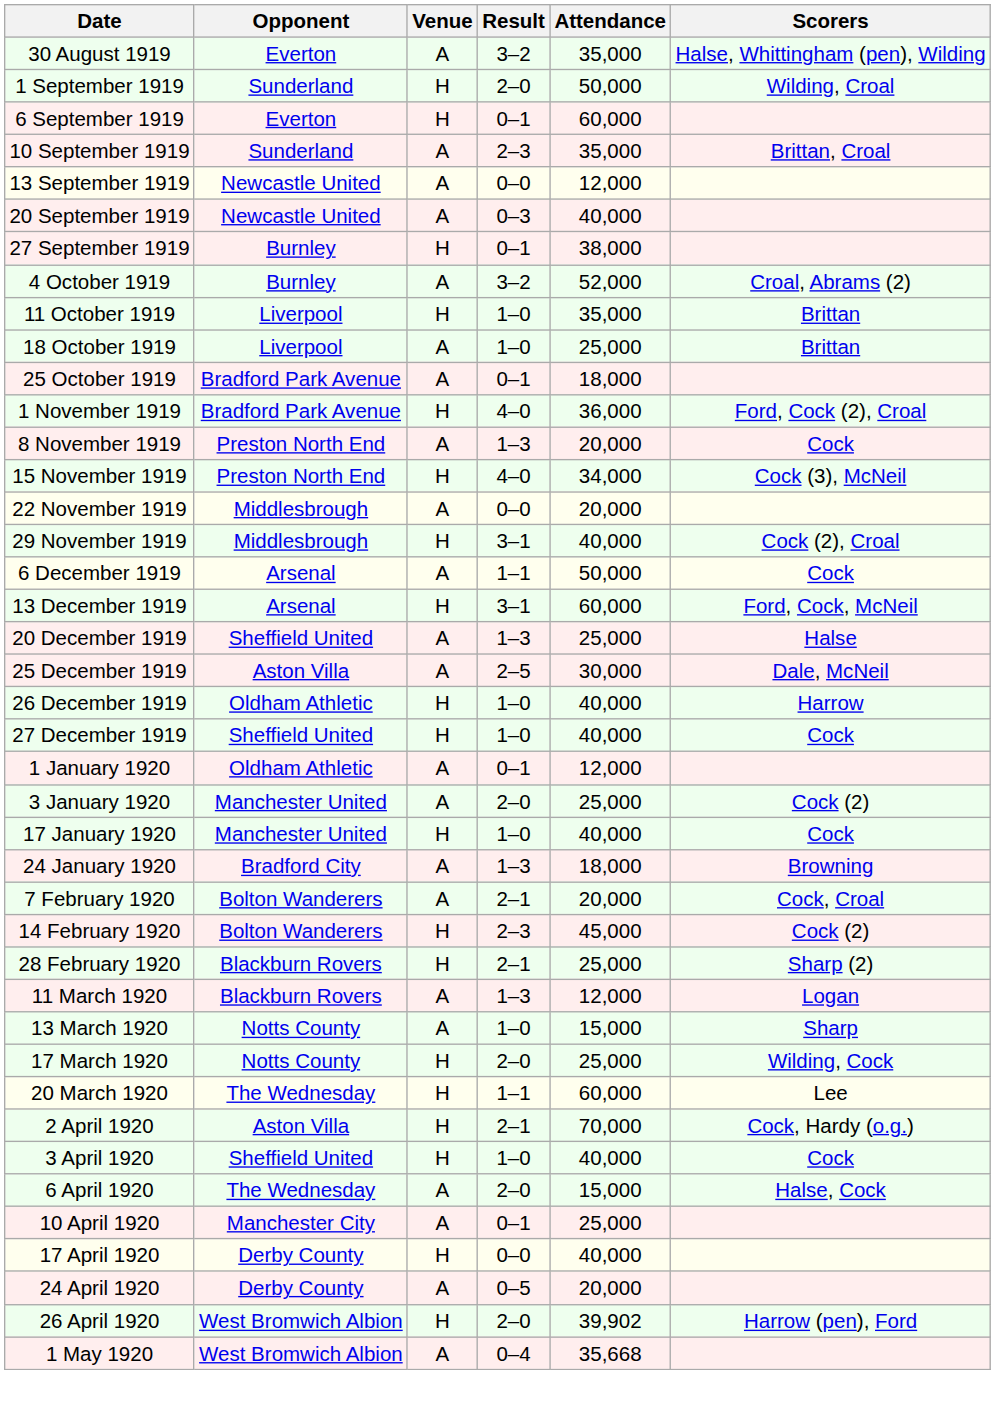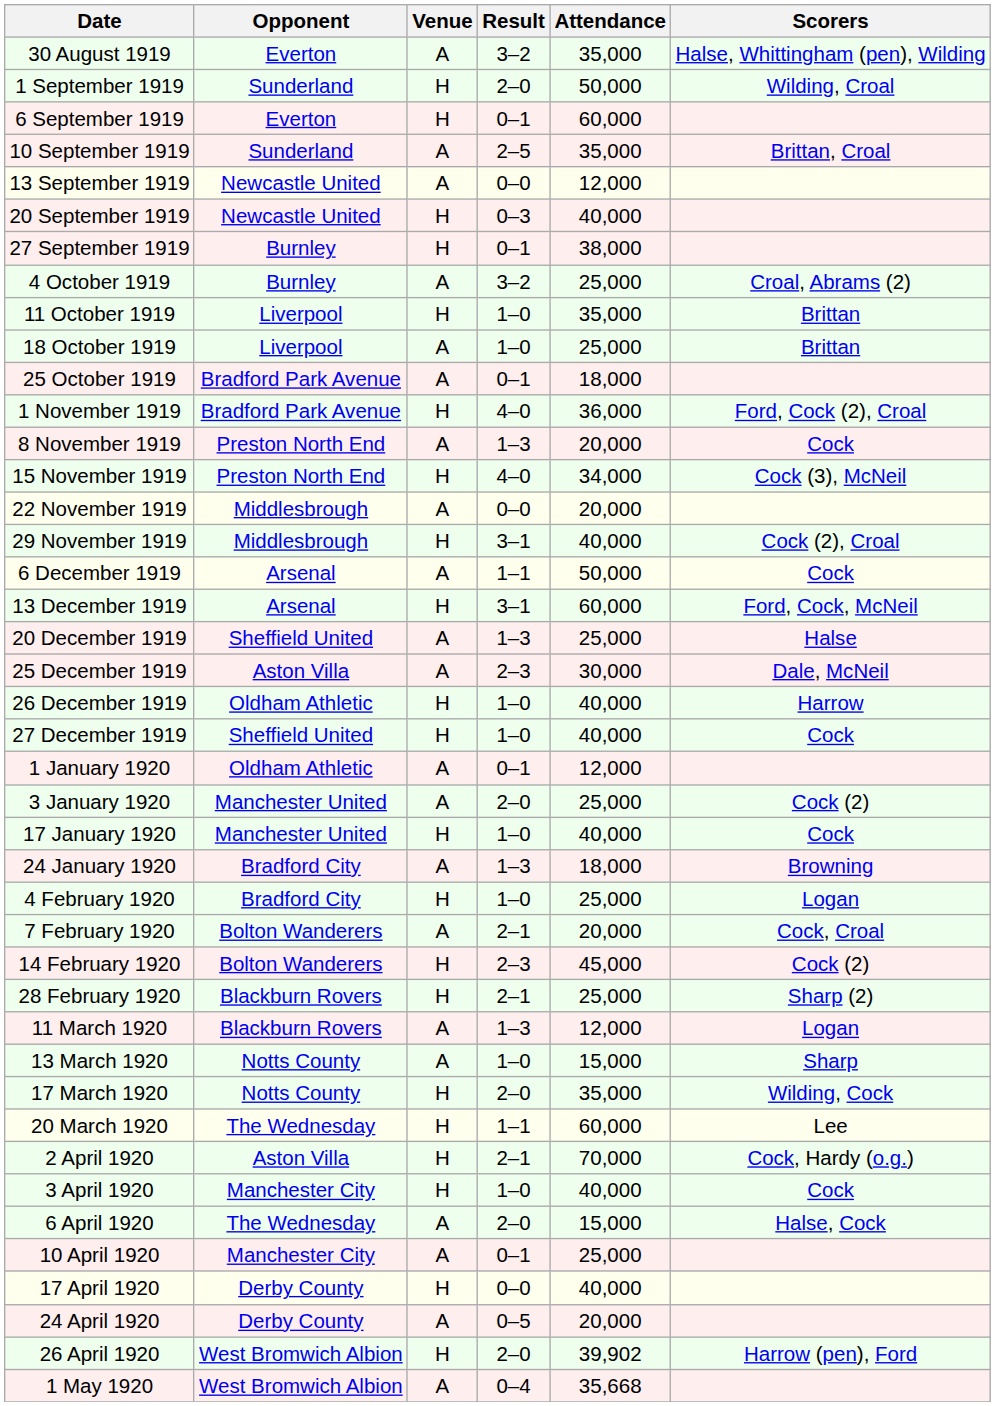 <table class="wikitable sortable" style="font-size:95%; text-align:center">
 <tr>
 <th>Date</th>
 <th>Opponent</th>
 <th>Venue</th>
 <th>Result</th>
 <th>Attendance</th>
 <th>Scorers</th>
 </tr>
 <tr bgcolor = "#EEFFEE">
 <td>30 August 1919</td>
 <td><a href='#'>Everton</a></td>
 <td>A</td>
 <td>3–2</td>
 <td>35,000</td>
 <td><a href='#'>Halse</a>, <a href='#'>Whittingham</a> (<a href='#'>pen</a>), <a href='#'>Wilding</a></td>
 </tr>
 <tr bgcolor = "#EEFFEE">
 <td>1 September 1919</td>
 <td><a href='#'>Sunderland</a></td>
 <td>H</td>
 <td>2–0</td>
 <td>50,000</td>
 <td><a href='#'>Wilding</a>, <a href='#'>Croal</a></td>
 </tr>
 <tr bgcolor = "#FFEEEE">
 <td>6 September 1919</td>
 <td><a href='#'>Everton</a></td>
 <td>H</td>
 <td>0–1</td>
 <td>60,000</td>
 <td></td>
 </tr>
 <tr bgcolor = "#FFEEEE">
 <td>10 September 1919</td>
 <td><a href='#'>Sunderland</a></td>
 <td>A</td>
-<td>2–3</td>
+<td>2–5</td>
 <td>35,000</td>
 <td><a href='#'>Brittan</a>, <a href='#'>Croal</a></td>
 </tr>
 <tr bgcolor = "#FFFFEE">
 <td>13 September 1919</td>
 <td><a href='#'>Newcastle United</a></td>
 <td>A</td>
 <td>0–0</td>
 <td>12,000</td>
 <td></td>
 </tr>
 <tr bgcolor = "#FFEEEE">
 <td>20 September 1919</td>
 <td><a href='#'>Newcastle United</a></td>
-<td>A</td>
+<td>H</td>
 <td>0–3</td>
 <td>40,000</td>
 <td></td>
 </tr>
 <tr bgcolor = "#FFEEEE">
 <td>27 September 1919</td>
 <td><a href='#'>Burnley</a></td>
 <td>H</td>
 <td>0–1</td>
 <td>38,000</td>
 <td></td>
 </tr>
 <tr bgcolor = "#EEFFEE">
 <td>4 October 1919</td>
 <td><a href='#'>Burnley</a></td>
 <td>A</td>
 <td>3–2</td>
-<td>52,000</td>
+<td>25,000</td>
 <td><a href='#'>Croal</a>, <a href='#'>Abrams</a> (2)</td>
 </tr>
 <tr bgcolor = "#EEFFEE">
 <td>11 October 1919</td>
 <td><a href='#'>Liverpool</a></td>
 <td>H</td>
 <td>1–0</td>
 <td>35,000</td>
 <td><a href='#'>Brittan</a></td>
 </tr>
 <tr bgcolor = "#EEFFEE">
 <td>18 October 1919</td>
 <td><a href='#'>Liverpool</a></td>
 <td>A</td>
 <td>1–0</td>
 <td>25,000</td>
 <td><a href='#'>Brittan</a></td>
 </tr>
 <tr bgcolor = "#FFEEEE">
 <td>25 October 1919</td>
 <td><a href='#'>Bradford Park Avenue</a></td>
 <td>A</td>
 <td>0–1</td>
 <td>18,000</td>
 <td></td>
 </tr>
 <tr bgcolor = "#EEFFEE">
 <td>1 November 1919</td>
 <td><a href='#'>Bradford Park Avenue</a></td>
 <td>H</td>
 <td>4–0</td>
 <td>36,000</td>
 <td><a href='#'>Ford</a>, <a href='#'>Cock</a> (2), <a href='#'>Croal</a></td>
 </tr>
 <tr bgcolor = "#FFEEEE">
 <td>8 November 1919</td>
 <td><a href='#'>Preston North End</a></td>
 <td>A</td>
 <td>1–3</td>
 <td>20,000</td>
 <td><a href='#'>Cock</a></td>
 </tr>
 <tr bgcolor = "#EEFFEE">
 <td>15 November 1919</td>
 <td><a href='#'>Preston North End</a></td>
 <td>H</td>
 <td>4–0</td>
 <td>34,000</td>
 <td><a href='#'>Cock</a> (3), <a href='#'>McNeil</a></td>
 </tr>
 <tr bgcolor = "#FFFFEE">
 <td>22 November 1919</td>
 <td><a href='#'>Middlesbrough</a></td>
 <td>A</td>
 <td>0–0</td>
 <td>20,000</td>
 <td></td>
 </tr>
 <tr bgcolor = "#EEFFEE">
 <td>29 November 1919</td>
 <td><a href='#'>Middlesbrough</a></td>
 <td>H</td>
 <td>3–1</td>
 <td>40,000</td>
 <td><a href='#'>Cock</a> (2), <a href='#'>Croal</a></td>
 </tr>
 <tr bgcolor = "#FFFFEE">
 <td>6 December 1919</td>
 <td><a href='#'>Arsenal</a></td>
 <td>A</td>
 <td>1–1</td>
 <td>50,000</td>
 <td><a href='#'>Cock</a></td>
 </tr>
 <tr bgcolor = "#EEFFEE">
 <td>13 December 1919</td>
 <td><a href='#'>Arsenal</a></td>
 <td>H</td>
 <td>3–1</td>
 <td>60,000</td>
 <td><a href='#'>Ford</a>, <a href='#'>Cock</a>, <a href='#'>McNeil</a></td>
 </tr>
 <tr bgcolor = "#FFEEEE">
 <td>20 December 1919</td>
 <td><a href='#'>Sheffield United</a></td>
 <td>A</td>
 <td>1–3</td>
 <td>25,000</td>
 <td><a href='#'>Halse</a></td>
 </tr>
 <tr bgcolor = "#FFEEEE">
 <td>25 December 1919</td>
 <td><a href='#'>Aston Villa</a></td>
 <td>A</td>
-<td>2–5</td>
+<td>2–3</td>
 <td>30,000</td>
 <td><a href='#'>Dale</a>, <a href='#'>McNeil</a></td>
 </tr>
 <tr bgcolor = "#EEFFEE">
 <td>26 December 1919</td>
 <td><a href='#'>Oldham Athletic</a></td>
 <td>H</td>
 <td>1–0</td>
 <td>40,000</td>
 <td><a href='#'>Harrow</a></td>
 </tr>
 <tr bgcolor = "#EEFFEE">
 <td>27 December 1919</td>
 <td><a href='#'>Sheffield United</a></td>
 <td>H</td>
 <td>1–0</td>
 <td>40,000</td>
 <td><a href='#'>Cock</a></td>
 </tr>
 <tr bgcolor = "#FFEEEE">
 <td>1 January 1920</td>
 <td><a href='#'>Oldham Athletic</a></td>
 <td>A</td>
 <td>0–1</td>
 <td>12,000</td>
 <td></td>
 </tr>
 <tr bgcolor = "#EEFFEE">
 <td>3 January 1920</td>
 <td><a href='#'>Manchester United</a></td>
 <td>A</td>
 <td>2–0</td>
 <td>25,000</td>
 <td><a href='#'>Cock</a> (2)</td>
 </tr>
 <tr bgcolor = "#EEFFEE">
 <td>17 January 1920</td>
 <td><a href='#'>Manchester United</a></td>
 <td>H</td>
 <td>1–0</td>
 <td>40,000</td>
 <td><a href='#'>Cock</a></td>
 </tr>
 <tr bgcolor = "#FFEEEE">
 <td>24 January 1920</td>
 <td><a href='#'>Bradford City</a></td>
 <td>A</td>
 <td>1–3</td>
 <td>18,000</td>
 <td><a href='#'>Browning</a></td>
 </tr>
 <tr bgcolor = "#EEFFEE">
+<td>4 February 1920</td>
+<td><a href='#'>Bradford City</a></td>
+<td>H</td>
+<td>1–0</td>
+<td>25,000</td>
+<td><a href='#'>Logan</a></td>
+</tr>
+<tr bgcolor = "#EEFFEE">
 <td>7 February 1920</td>
 <td><a href='#'>Bolton Wanderers</a></td>
 <td>A</td>
 <td>2–1</td>
 <td>20,000</td>
 <td><a href='#'>Cock</a>, <a href='#'>Croal</a></td>
 </tr>
 <tr bgcolor = "#FFEEEE">
 <td>14 February 1920</td>
 <td><a href='#'>Bolton Wanderers</a></td>
 <td>H</td>
 <td>2–3</td>
 <td>45,000</td>
 <td><a href='#'>Cock</a> (2)</td>
 </tr>
 <tr bgcolor = "#EEFFEE">
 <td>28 February 1920</td>
 <td><a href='#'>Blackburn Rovers</a></td>
 <td>H</td>
 <td>2–1</td>
 <td>25,000</td>
 <td><a href='#'>Sharp</a> (2)</td>
 </tr>
 <tr bgcolor = "#FFEEEE">
 <td>11 March 1920</td>
 <td><a href='#'>Blackburn Rovers</a></td>
 <td>A</td>
 <td>1–3</td>
 <td>12,000</td>
 <td><a href='#'>Logan</a></td>
 </tr>
 <tr bgcolor = "#EEFFEE">
 <td>13 March 1920</td>
 <td><a href='#'>Notts County</a></td>
 <td>A</td>
 <td>1–0</td>
 <td>15,000</td>
 <td><a href='#'>Sharp</a></td>
 </tr>
 <tr bgcolor = "#EEFFEE">
 <td>17 March 1920</td>
 <td><a href='#'>Notts County</a></td>
 <td>H</td>
 <td>2–0</td>
-<td>25,000</td>
+<td>35,000</td>
 <td><a href='#'>Wilding</a>, <a href='#'>Cock</a></td>
 </tr>
 <tr bgcolor = "#FFFFEE">
 <td>20 March 1920</td>
 <td><a href='#'>The Wednesday</a></td>
 <td>H</td>
 <td>1–1</td>
 <td>60,000</td>
 <td>Lee</td>
 </tr>
 <tr bgcolor = "#EEFFEE">
 <td>2 April 1920</td>
 <td><a href='#'>Aston Villa</a></td>
 <td>H</td>
 <td>2–1</td>
 <td>70,000</td>
 <td><a href='#'>Cock</a>, Hardy (<a href='#'>o.g.</a>)</td>
 </tr>
 <tr bgcolor = "#EEFFEE">
 <td>3 April 1920</td>
-<td><a href='#'>Sheffield United</a></td>
+<td><a href='#'>Manchester City</a></td>
 <td>H</td>
 <td>1–0</td>
 <td>40,000</td>
 <td><a href='#'>Cock</a></td>
 </tr>
 <tr bgcolor = "#EEFFEE">
 <td>6 April 1920</td>
 <td><a href='#'>The Wednesday</a></td>
 <td>A</td>
 <td>2–0</td>
 <td>15,000</td>
 <td><a href='#'>Halse</a>, <a href='#'>Cock</a></td>
 </tr>
 <tr bgcolor = "#FFEEEE">
 <td>10 April 1920</td>
 <td><a href='#'>Manchester City</a></td>
 <td>A</td>
 <td>0–1</td>
 <td>25,000</td>
 <td></td>
 </tr>
 <tr bgcolor = "#FFFFEE">
 <td>17 April 1920</td>
 <td><a href='#'>Derby County</a></td>
 <td>H</td>
 <td>0–0</td>
 <td>40,000</td>
 <td></td>
 </tr>
 <tr bgcolor = "#FFEEEE">
 <td>24 April 1920</td>
 <td><a href='#'>Derby County</a></td>
 <td>A</td>
 <td>0–5</td>
 <td>20,000</td>
 <td></td>
 </tr>
 <tr bgcolor = "#EEFFEE">
 <td>26 April 1920</td>
 <td><a href='#'>West Bromwich Albion</a></td>
 <td>H</td>
 <td>2–0</td>
 <td>39,902</td>
 <td><a href='#'>Harrow</a> (<a href='#'>pen</a>), <a href='#'>Ford</a></td>
 </tr>
 <tr bgcolor = "#FFEEEE">
 <td>1 May 1920</td>
 <td><a href='#'>West Bromwich Albion</a></td>
 <td>A</td>
 <td>0–4</td>
 <td>35,668</td>
 <td></td>
 </tr>
 </table>
